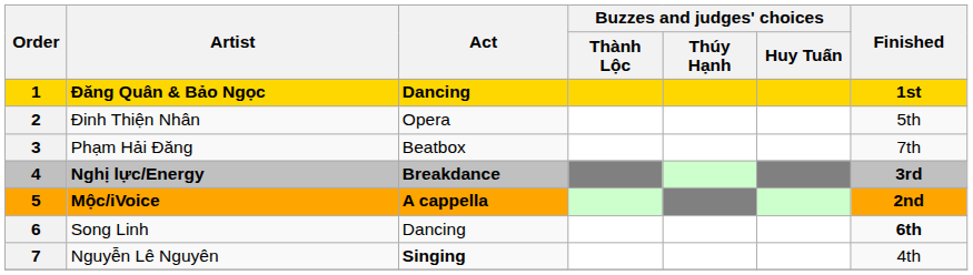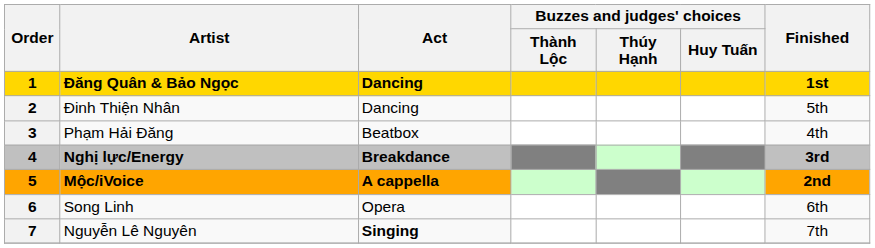 <table class=wikitable>
 <tr>
 <th rowspan=2 width=50>Order</th>
 <th rowspan=2 width=300>Artist</th>
 <th rowspan=2 width=150>Act</th>
 <th colspan=3 width=240>Buzzes and judges' choices</th>
 <th rowspan=2 width=100>Finished</th>
 </tr>
 <tr>
 <th width=80>Thành Lộc</th>
 <th width=80>Thúy Hạnh</th>
 <th width=80>Huy Tuấn</th>
 </tr>
 <tr>
 <td align=center bgcolor=gold><strong>1</strong></td>
 <td bgcolor=gold><strong>Đăng Quân & Bảo Ngọc</strong></td>
 <td bgcolor=gold><strong>Dancing</strong></td>
 <td align=center bgcolor=gold></td>
 <td align=center bgcolor=gold></td>
 <td align=center bgcolor=gold></td>
 <td align=center bgcolor=gold><strong>1st</strong></td>
 </tr>
 <tr>
 <th>2</th>
 <td>Đinh Thiện Nhân</td>
-<td>Opera</td>
+<td>Dancing</td>
 <td align=center bgcolor=white></td>
 <td align=center bgcolor=white></td>
 <td align=center bgcolor=white></td>
 <td align=center>5th</td>
 </tr>
 <tr>
 <th>3</th>
 <td>Phạm Hải Đăng</td>
 <td>Beatbox</td>
 <td align=center bgcolor=white></td>
 <td align=center bgcolor=white></td>
 <td align=center bgcolor=white></td>
-<td align=center>7th</td>
+<td align=center>4th</td>
 </tr>
 <tr>
 <td align=center bgcolor=silver><strong>4</strong></td>
 <td bgcolor=silver><strong>Nghị lực/Energy</strong></td>
 <td bgcolor=silver><strong>Breakdance</strong></td>
 <td align=center bgcolor=gray></td>
 <td align=center bgcolor="#cfc"></td>
 <td align=center bgcolor=gray></td>
 <td align=center bgcolor=silver><strong>3rd</strong></td>
 </tr>
 <tr>
 <td align=center bgcolor=orange><strong>5</strong></td>
 <td bgcolor=orange><strong>Mộc/iVoice</strong></td>
 <td bgcolor=orange><strong>A cappella</strong></td>
 <td align=center bgcolor="#cfc"></td>
 <td align=center bgcolor=gray></td>
 <td align=center bgcolor="#cfc"></td>
 <td align=center bgcolor=orange><strong>2nd</strong></td>
 </tr>
 <tr>
 <th>6</th>
 <td>Song Linh</td>
-<td>Dancing</td>
+<td>Opera</td>
 <td align=center bgcolor=white></td>
 <td align=center bgcolor=white></td>
 <td align=center bgcolor=white></td>
-<td align=center><strong>6th</strong></td>
+<td align=center>6th</td>
 </tr>
 <tr>
 <th>7</th>
 <td>Nguyễn Lê Nguyên</td>
 <td><strong>Singing</strong></td>
 <td align=center bgcolor=white></td>
 <td align=center bgcolor=white></td>
 <td align=center bgcolor=white></td>
-<td align=center>4th</td>
+<td align=center>7th</td>
 </tr>
 <tr>
 </tr>
 </table>
